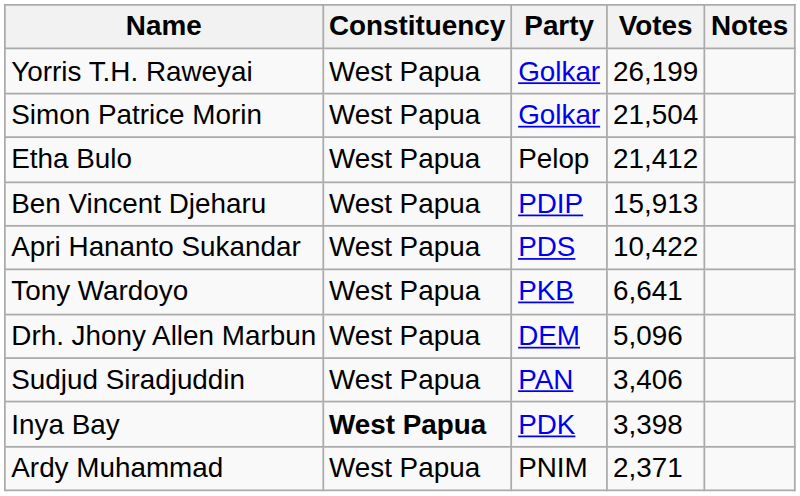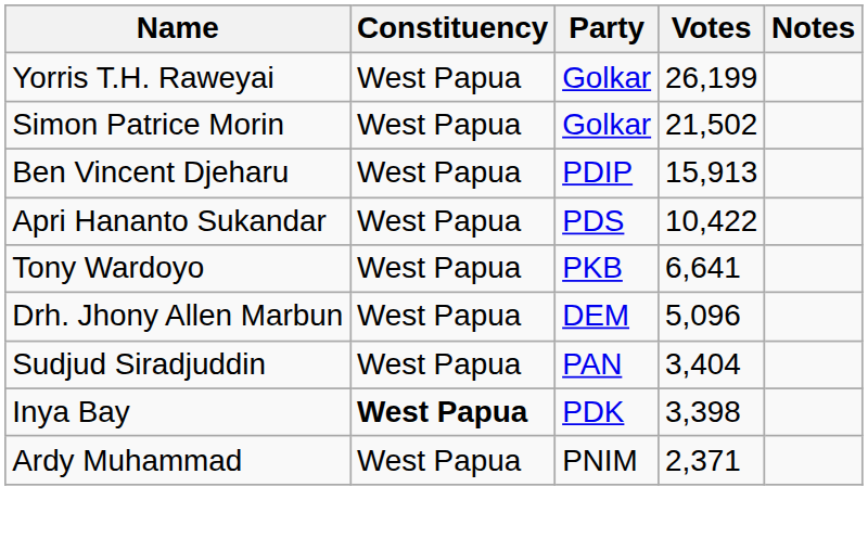 <table class="wikitable sortable">
 <tr>
 <th>Name</th>
 <th>Constituency</th>
 <th>Party</th>
 <th>Votes</th>
 <th>Notes</th>
 </tr>
 <tr>
 <td>Yorris T.H. Raweyai</td>
 <td>West Papua</td>
 <td><a href='#'>Golkar</a></td>
 <td>26,199</td>
 <td></td>
 </tr>
 <tr>
 <td>Simon Patrice Morin</td>
 <td>West Papua</td>
 <td><a href='#'>Golkar</a></td>
-<td>21,504</td>
-<td></td>
-</tr>
-<tr>
-<td>Etha Bulo</td>
-<td>West Papua</td>
-<td>Pelop</td>
-<td>21,412</td>
+<td>21,502</td>
 <td></td>
 </tr>
 <tr>
 <td>Ben Vincent Djeharu</td>
 <td>West Papua</td>
 <td><a href='#'>PDIP</a></td>
 <td>15,913</td>
 <td></td>
 </tr>
 <tr>
 <td>Apri Hananto Sukandar</td>
 <td>West Papua</td>
 <td><a href='#'>PDS</a></td>
 <td>10,422</td>
 <td></td>
 </tr>
 <tr>
 <td>Tony Wardoyo</td>
 <td>West Papua</td>
 <td><a href='#'>PKB</a></td>
 <td>6,641</td>
 <td></td>
 </tr>
 <tr>
 <td>Drh. Jhony Allen Marbun</td>
 <td>West Papua</td>
 <td><a href='#'>DEM</a></td>
 <td>5,096</td>
 <td></td>
 </tr>
 <tr>
 <td>Sudjud Siradjuddin</td>
 <td>West Papua</td>
 <td><a href='#'>PAN</a></td>
-<td>3,406</td>
+<td>3,404</td>
 <td></td>
 </tr>
 <tr>
 <td>Inya Bay</td>
 <td><strong>West Papua</strong></td>
 <td><a href='#'>PDK</a></td>
 <td>3,398</td>
 <td></td>
 </tr>
 <tr>
 <td>Ardy Muhammad</td>
 <td>West Papua</td>
 <td>PNIM</td>
 <td>2,371</td>
 <td></td>
 </tr>
 </table>
